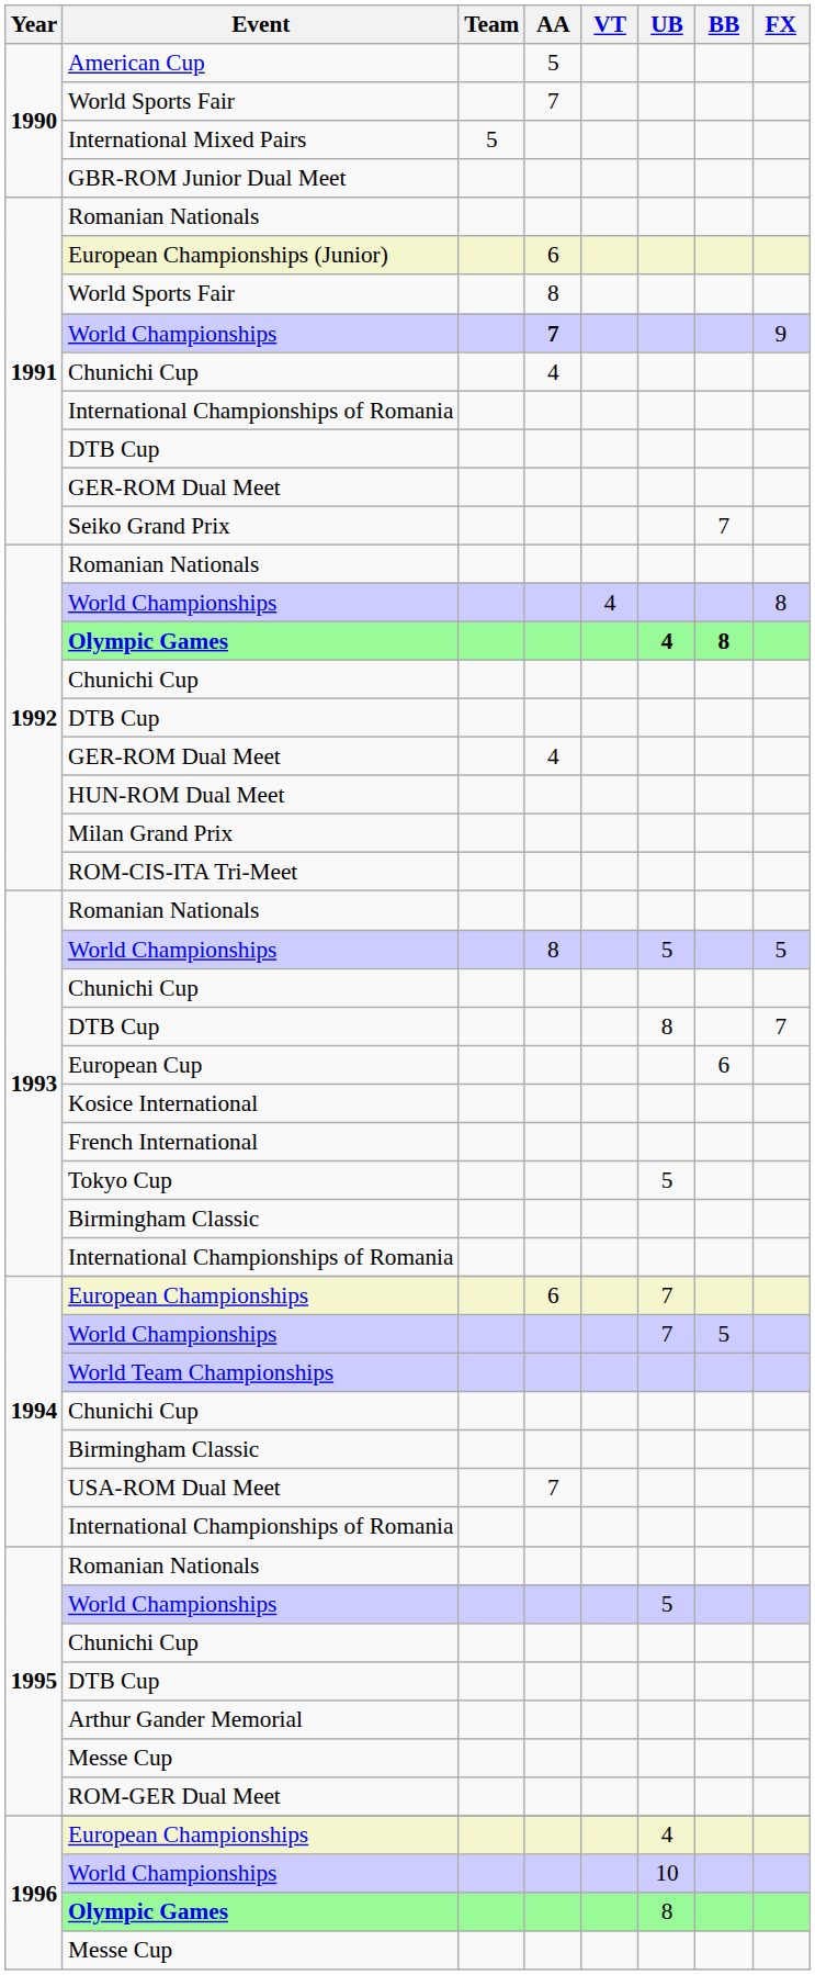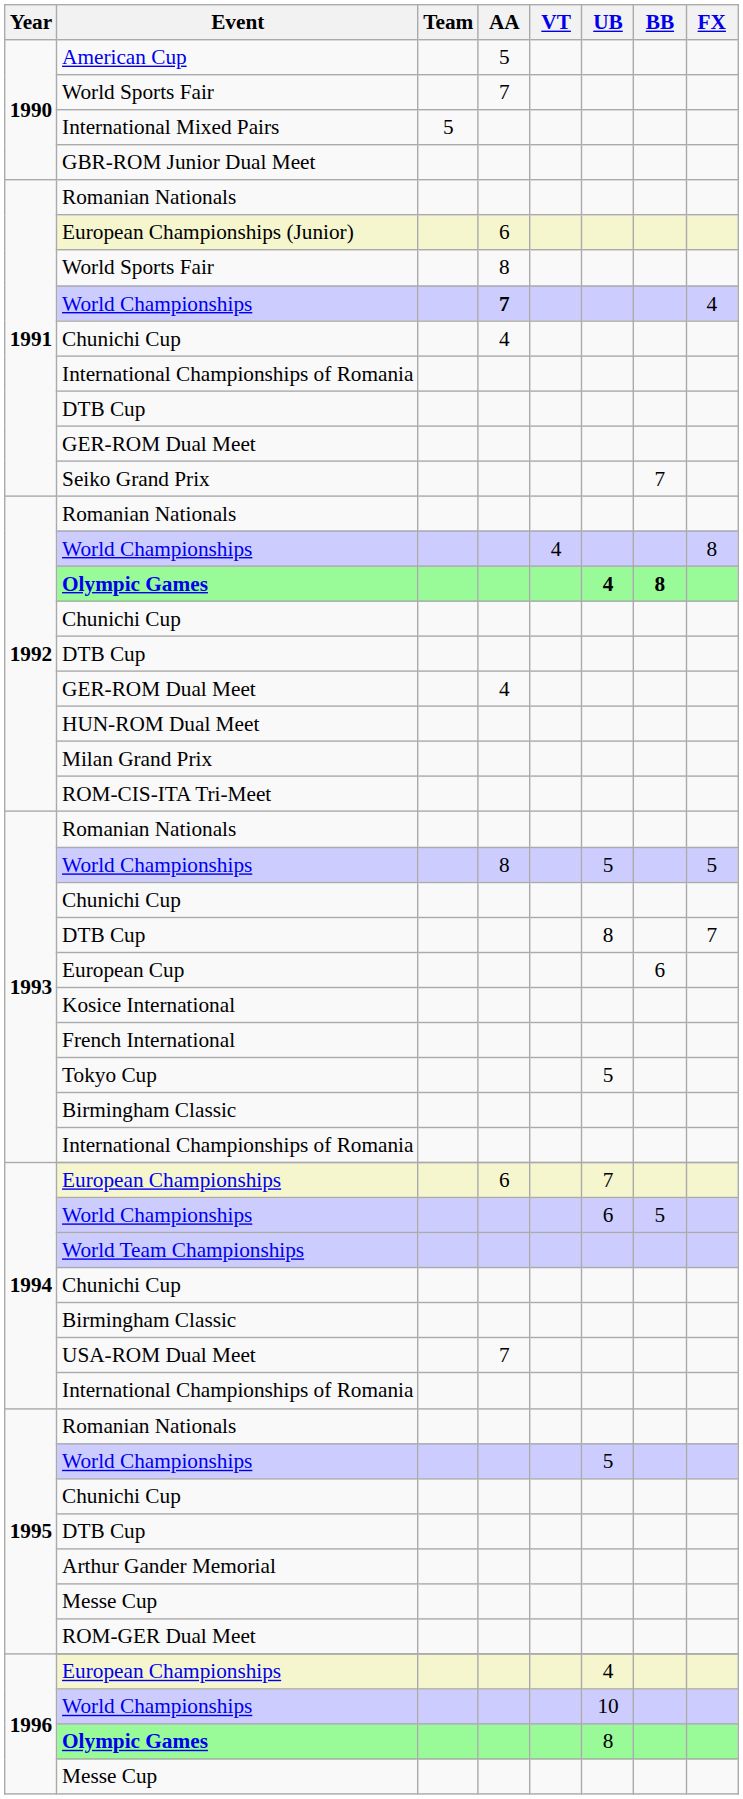 <table class="wikitable" style="text-align:center; font-size:95%;">
 <tr>
 <th align=center>Year</th>
 <th align=center>Event</th>
 <th style="width:30px;">Team</th>
 <th style="width:30px;">AA</th>
 <th style="width:30px;"><a href='#'>VT</a></th>
 <th style="width:30px;"><a href='#'>UB</a></th>
 <th style="width:30px;"><a href='#'>BB</a></th>
 <th style="width:30px;"><a href='#'>FX</a></th>
 </tr>
 <tr>
 <td rowspan="4"><strong>1990</strong></td>
 <td align=left><a href='#'>American Cup</a></td>
 <td></td>
 <td>5</td>
 <td></td>
 <td></td>
 <td></td>
 <td></td>
 </tr>
 <tr>
 <td align=left>World Sports Fair</td>
 <td></td>
 <td>7</td>
 <td></td>
 <td></td>
 <td></td>
 <td></td>
 </tr>
 <tr>
 <td align=left>International Mixed Pairs</td>
 <td>5</td>
 <td></td>
 <td></td>
 <td></td>
 <td></td>
 <td></td>
 </tr>
 <tr>
 <td align=left>GBR-ROM Junior Dual Meet</td>
 <td></td>
 <td></td>
 <td></td>
 <td></td>
 <td></td>
 <td></td>
 </tr>
 <tr>
 <td rowspan="9"><strong>1991</strong></td>
 <td align=left>Romanian Nationals</td>
 <td></td>
 <td></td>
 <td></td>
 <td></td>
 <td></td>
 </tr>
 <tr bgcolor="#f5f6ce">
 <td align=left>European Championships (Junior)</td>
 <td></td>
 <td>6</td>
 <td></td>
 <td></td>
 <td></td>
 <td></td>
 </tr>
 <tr>
 <td align=left>World Sports Fair</td>
 <td></td>
 <td>8</td>
 <td></td>
 <td></td>
 <td></td>
 <td></td>
 </tr>
 <tr bgcolor=#CCCCFF>
 <td align=left><a href='#'>World Championships</a></td>
 <td></td>
 <td><strong>7</strong></td>
 <td></td>
 <td></td>
 <td></td>
-<td>9</td>
+<td>4</td>
 </tr>
 <tr>
 <td align=left>Chunichi Cup</td>
 <td></td>
 <td>4</td>
 <td></td>
 <td></td>
 <td></td>
 <td></td>
 </tr>
 <tr>
 <td align=left>International Championships of Romania</td>
 <td></td>
 <td></td>
 <td></td>
 <td></td>
 <td></td>
 <td></td>
 </tr>
 <tr>
 <td align=left>DTB Cup</td>
 <td></td>
 <td></td>
 <td></td>
 <td></td>
 <td></td>
 <td></td>
 </tr>
 <tr>
 <td align=left>GER-ROM Dual Meet</td>
 <td></td>
 <td></td>
 <td></td>
 <td></td>
 <td></td>
 <td></td>
 </tr>
 <tr>
 <td align=left>Seiko Grand Prix</td>
 <td></td>
 <td></td>
 <td></td>
 <td></td>
 <td>7</td>
 <td></td>
 </tr>
 <tr>
 <td rowspan="9"><strong>1992</strong></td>
 <td align=left>Romanian Nationals</td>
 <td></td>
 <td></td>
 <td></td>
 <td></td>
 <td></td>
 <td></td>
 </tr>
 <tr bgcolor=#CCCCFF>
 <td align=left><a href='#'>World Championships</a></td>
 <td></td>
 <td></td>
 <td>4</td>
 <td></td>
 <td></td>
 <td>8</td>
 </tr>
 <tr bgcolor=#98FB98>
 <td align=left><strong><a href='#'>Olympic Games</a></strong></td>
 <td></td>
 <td></td>
 <td></td>
 <td><strong>4</strong></td>
 <td><strong>8</strong></td>
 <td></td>
 </tr>
 <tr>
 <td align=left>Chunichi Cup</td>
 <td></td>
 <td></td>
 <td></td>
 <td></td>
 <td></td>
 <td></td>
 </tr>
 <tr>
 <td align=left>DTB Cup</td>
 <td></td>
 <td></td>
 <td></td>
 <td></td>
 <td></td>
 <td></td>
 </tr>
 <tr>
 <td align=left>GER-ROM Dual Meet</td>
 <td></td>
 <td>4</td>
 <td></td>
 <td></td>
 <td></td>
 <td></td>
 </tr>
 <tr>
 <td align=left>HUN-ROM Dual Meet</td>
 <td></td>
 <td></td>
 <td></td>
 <td></td>
 <td></td>
 <td></td>
 </tr>
 <tr>
 <td align=left>Milan Grand Prix</td>
 <td></td>
 <td></td>
 <td></td>
 <td></td>
 <td></td>
 <td></td>
 </tr>
 <tr>
 <td align=left>ROM-CIS-ITA Tri-Meet</td>
 <td></td>
 <td></td>
 <td></td>
 <td></td>
 <td></td>
 <td></td>
 </tr>
 <tr>
 <td rowspan="10"><strong>1993</strong></td>
 <td align=left>Romanian Nationals</td>
 <td></td>
 <td></td>
 <td></td>
 <td></td>
 <td></td>
 <td></td>
 </tr>
 <tr bgcolor=#CCCCFF>
 <td align=left><a href='#'>World Championships</a></td>
 <td></td>
 <td>8</td>
 <td></td>
 <td>5</td>
 <td></td>
 <td>5</td>
 </tr>
 <tr>
 <td align=left>Chunichi Cup</td>
 <td></td>
 <td></td>
 <td></td>
 <td></td>
 <td></td>
 <td></td>
 </tr>
 <tr>
 <td align=left>DTB Cup</td>
 <td></td>
 <td></td>
 <td></td>
 <td>8</td>
 <td></td>
 <td>7</td>
 </tr>
 <tr>
 <td align=left>European Cup</td>
 <td></td>
 <td></td>
 <td></td>
 <td></td>
 <td>6</td>
 <td></td>
 </tr>
 <tr>
 <td align=left>Kosice International</td>
 <td></td>
 <td></td>
 <td></td>
 <td></td>
 <td></td>
 <td></td>
 </tr>
 <tr>
 <td align=left>French International</td>
 <td></td>
 <td></td>
 <td></td>
 <td></td>
 <td></td>
 <td></td>
 </tr>
 <tr>
 <td align=left>Tokyo Cup</td>
 <td></td>
 <td></td>
 <td></td>
 <td>5</td>
 <td></td>
 <td></td>
 </tr>
 <tr>
 <td align=left>Birmingham Classic</td>
 <td></td>
 <td></td>
 <td></td>
 <td></td>
 <td></td>
 <td></td>
 </tr>
 <tr>
 <td align=left>International Championships of Romania</td>
 <td></td>
 <td></td>
 <td></td>
 <td></td>
 <td></td>
 <td></td>
 </tr>
 <tr>
 <td rowspan="8"><strong>1994</strong></td>
 </tr>
 <tr bgcolor="#f5f6ce">
 <td align=left><a href='#'>European Championships</a></td>
 <td></td>
 <td>6</td>
 <td></td>
 <td>7</td>
 <td></td>
 <td></td>
 </tr>
 <tr bgcolor=#CCCCFF>
 <td align=left><a href='#'>World Championships</a></td>
 <td></td>
 <td></td>
 <td></td>
-<td>7</td>
+<td>6</td>
 <td>5</td>
 <td></td>
 </tr>
 <tr bgcolor=#CCCCFF>
 <td align=left><a href='#'>World Team Championships</a></td>
 <td></td>
 <td></td>
 <td></td>
 <td></td>
 <td></td>
 <td></td>
 </tr>
 <tr>
 <td align=left>Chunichi Cup</td>
 <td></td>
 <td></td>
 <td></td>
 <td></td>
 <td></td>
 <td></td>
 </tr>
 <tr>
 <td align=left>Birmingham Classic</td>
 <td></td>
 <td></td>
 <td></td>
 <td></td>
 <td></td>
 <td></td>
 </tr>
 <tr>
 <td align=left>USA-ROM Dual Meet</td>
 <td></td>
 <td>7</td>
 <td></td>
 <td></td>
 <td></td>
 <td></td>
 </tr>
 <tr>
 <td align=left>International Championships of Romania</td>
 <td></td>
 <td></td>
 <td></td>
 <td></td>
 <td></td>
 <td></td>
 </tr>
 <tr>
 <td rowspan="7"><strong>1995</strong></td>
 <td align=left>Romanian Nationals</td>
 <td></td>
 <td></td>
 <td></td>
 <td></td>
 <td></td>
 <td></td>
 </tr>
 <tr bgcolor=#CCCCFF>
 <td align=left><a href='#'>World Championships</a></td>
 <td></td>
 <td></td>
 <td></td>
 <td>5</td>
 <td></td>
 <td></td>
 </tr>
 <tr>
 <td align=left>Chunichi Cup</td>
 <td></td>
 <td></td>
 <td></td>
 <td></td>
 <td></td>
 <td></td>
 </tr>
 <tr>
 <td align=left>DTB Cup</td>
 <td></td>
 <td></td>
 <td></td>
 <td></td>
 <td></td>
 <td></td>
 </tr>
 <tr>
 <td align=left>Arthur Gander Memorial</td>
 <td></td>
 <td></td>
 <td></td>
 <td></td>
 <td></td>
 <td></td>
 </tr>
 <tr>
 <td align=left>Messe Cup</td>
 <td></td>
 <td></td>
 <td></td>
 <td></td>
 <td></td>
 <td></td>
 </tr>
 <tr>
 <td align=left>ROM-GER Dual Meet</td>
 <td></td>
 <td></td>
 <td></td>
 <td></td>
 <td></td>
 <td></td>
 </tr>
 <tr>
 <td rowspan="5"><strong>1996</strong></td>
 </tr>
 <tr bgcolor="#f5f6ce">
 <td align=left><a href='#'>European Championships</a></td>
 <td></td>
 <td></td>
 <td></td>
 <td>4</td>
 <td></td>
 <td></td>
 </tr>
 <tr bgcolor=#CCCCFF>
 <td align=left><a href='#'>World Championships</a></td>
 <td></td>
 <td></td>
 <td></td>
 <td>10</td>
 <td></td>
 <td></td>
 </tr>
 <tr bgcolor=#98FB98>
 <td align=left><strong><a href='#'>Olympic Games</a></strong></td>
 <td></td>
 <td></td>
 <td></td>
 <td>8</td>
 <td></td>
 <td></td>
 </tr>
 <tr>
 <td align=left>Messe Cup</td>
 <td></td>
 <td></td>
 <td></td>
 <td></td>
 <td></td>
 <td></td>
 </tr>
 </table>
